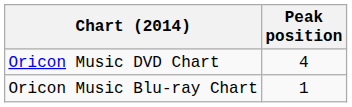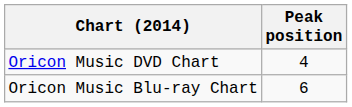 <table class="wikitable">
 <tr>
 <th>Chart (2014)</th>
 <th>Peak<br>position</th>
 </tr>
 <tr>
 <td><a href='#'>Oricon</a> Music DVD Chart</td>
 <td align="center">4</td>
 </tr>
 <tr>
 <td>Oricon Music Blu-ray Chart</td>
-<td align="center">1</td>
+<td align="center">6</td>
 </tr>
 </table>
